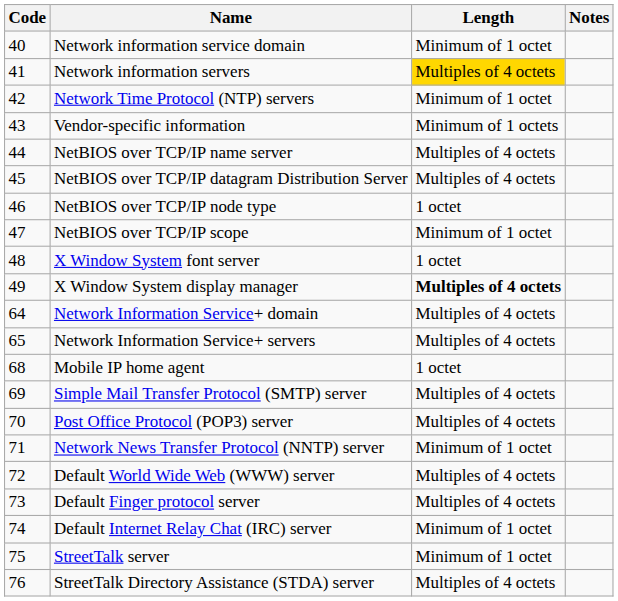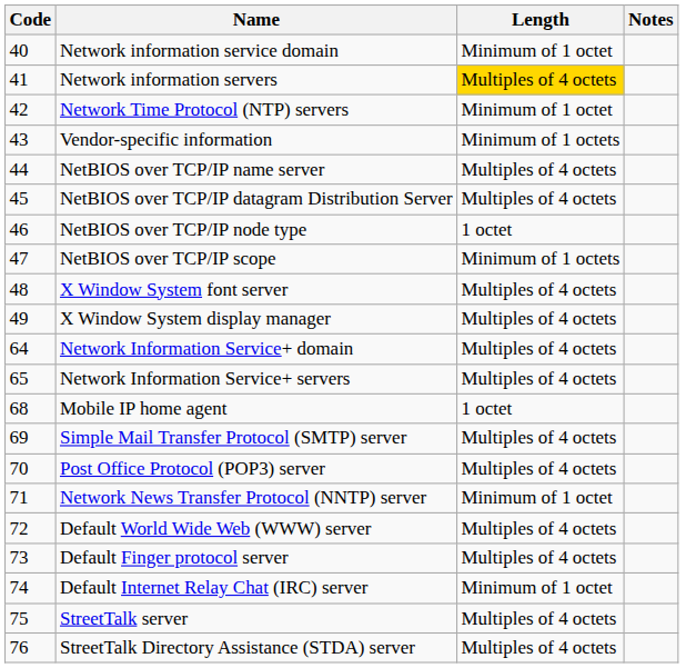 <table class="wikitable sortable">
 <tr>
 <th>Code</th>
 <th>Name</th>
 <th>Length</th>
 <th>Notes</th>
 </tr>
 <tr>
 <td>40</td>
 <td>Network information service domain</td>
 <td>Minimum of 1 octet</td>
 <td></td>
 </tr>
 <tr>
 <td>41</td>
 <td>Network information servers</td>
 <td style="background: gold;">Multiples of 4 octets</td>
 <td></td>
 </tr>
 <tr>
 <td>42</td>
 <td><a href='#'>Network Time Protocol</a> (NTP) servers</td>
 <td>Minimum of 1 octet</td>
 <td></td>
 </tr>
 <tr>
 <td>43</td>
 <td>Vendor-specific information</td>
 <td>Minimum of 1 octets</td>
 <td></td>
 </tr>
 <tr>
 <td>44</td>
 <td>NetBIOS over TCP/IP name server</td>
 <td>Multiples of 4 octets</td>
 <td></td>
 </tr>
 <tr>
 <td>45</td>
 <td>NetBIOS over TCP/IP datagram Distribution Server</td>
 <td>Multiples of 4 octets</td>
 <td></td>
 </tr>
 <tr>
 <td>46</td>
 <td>NetBIOS over TCP/IP node type</td>
 <td>1 octet</td>
 <td></td>
 </tr>
 <tr>
 <td>47</td>
 <td>NetBIOS over TCP/IP scope</td>
-<td>Minimum of 1 octet</td>
+<td>Minimum of 1 octets</td>
 <td></td>
 </tr>
 <tr>
 <td>48</td>
 <td><a href='#'>X Window System</a> font server</td>
-<td>1 octet</td>
+<td>Multiples of 4 octets</td>
 <td></td>
 </tr>
 <tr>
 <td>49</td>
 <td>X Window System display manager</td>
-<td><strong>Multiples of 4 octets</strong></td>
+<td>Multiples of 4 octets</td>
 <td></td>
 </tr>
 <tr>
 <td>64</td>
 <td><a href='#'>Network Information Service</a>+ domain</td>
 <td>Multiples of 4 octets</td>
 <td></td>
 </tr>
 <tr>
 <td>65</td>
 <td>Network Information Service+ servers</td>
 <td>Multiples of 4 octets</td>
 <td></td>
 </tr>
 <tr>
 <td>68</td>
 <td>Mobile IP home agent</td>
 <td>1 octet</td>
 <td></td>
 </tr>
 <tr>
 <td>69</td>
 <td><a href='#'>Simple Mail Transfer Protocol</a> (SMTP) server</td>
 <td>Multiples of 4 octets</td>
 <td></td>
 </tr>
 <tr>
 <td>70</td>
 <td><a href='#'>Post Office Protocol</a> (POP3) server</td>
 <td>Multiples of 4 octets</td>
 <td></td>
 </tr>
 <tr>
 <td>71</td>
 <td><a href='#'>Network News Transfer Protocol</a> (NNTP) server</td>
 <td>Minimum of 1 octet</td>
 <td></td>
 </tr>
 <tr>
 <td>72</td>
 <td>Default <a href='#'>World Wide Web</a> (WWW) server</td>
 <td>Multiples of 4 octets</td>
 <td></td>
 </tr>
 <tr>
 <td>73</td>
 <td>Default <a href='#'>Finger protocol</a> server</td>
 <td>Multiples of 4 octets</td>
 <td></td>
 </tr>
 <tr>
 <td>74</td>
 <td>Default <a href='#'>Internet Relay Chat</a> (IRC) server</td>
 <td>Minimum of 1 octet</td>
 <td></td>
 </tr>
 <tr>
 <td>75</td>
 <td><a href='#'>StreetTalk</a> server</td>
-<td>Minimum of 1 octet</td>
+<td>Multiples of 4 octets</td>
 <td></td>
 </tr>
 <tr>
 <td>76</td>
 <td>StreetTalk Directory Assistance (STDA) server</td>
 <td>Multiples of 4 octets</td>
 <td></td>
 </tr>
 </table>
